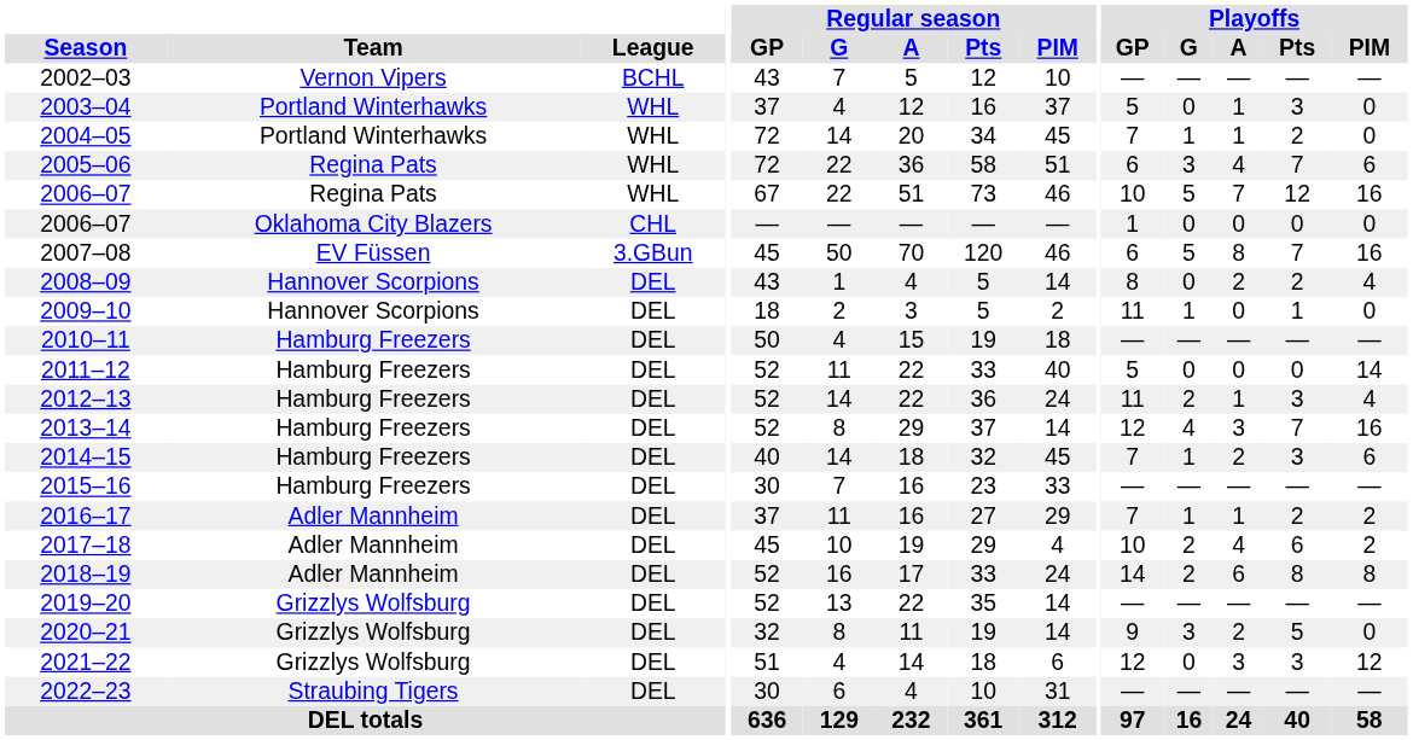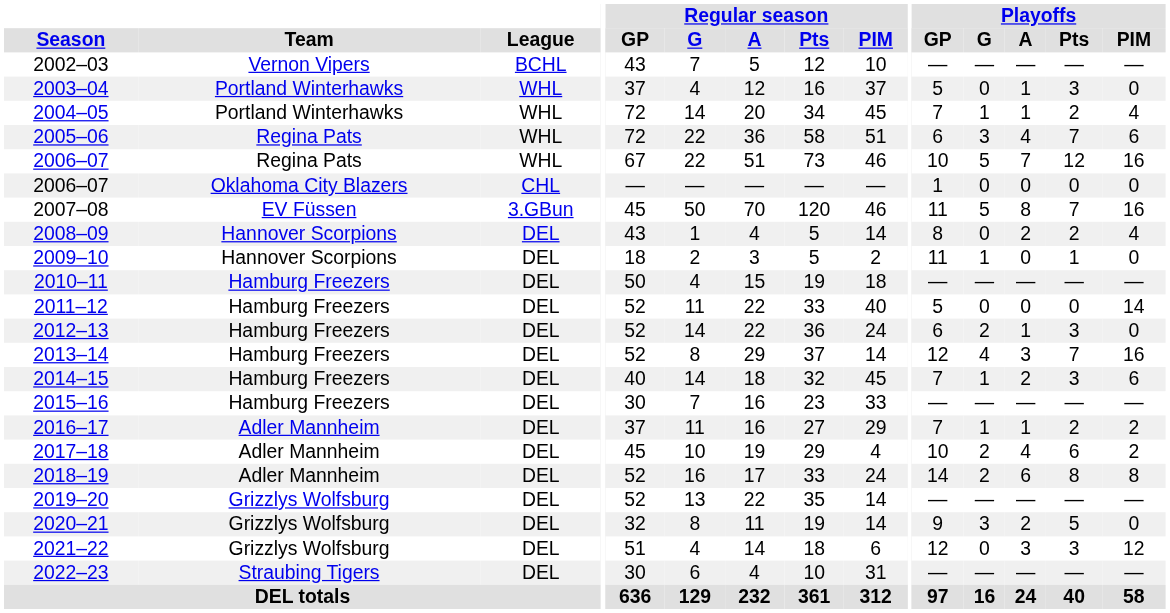 <table border="0" cellpadding="1" cellspacing="0" style="text-align:center; width:60em">
 <tr bgcolor="#e0e0e0">
 <th colspan="3" bgcolor="#ffffff"></th>
 <th rowspan="99" bgcolor="#ffffff"></th>
 <th colspan="5"><a href='#'>Regular season</a></th>
 <th rowspan="99" bgcolor="#ffffff"></th>
 <th colspan="5"><a href='#'>Playoffs</a></th>
 </tr>
 <tr bgcolor="#e0e0e0">
 <th><a href='#'>Season</a></th>
 <th>Team</th>
 <th>League</th>
 <th>GP</th>
 <th><a href='#'>G</a></th>
 <th><a href='#'>A</a></th>
 <th><a href='#'>Pts</a></th>
 <th><a href='#'>PIM</a></th>
 <th>GP</th>
 <th>G</th>
 <th>A</th>
 <th>Pts</th>
 <th>PIM</th>
 </tr>
 <tr ALIGN="center">
 <td>2002–03</td>
 <td><a href='#'>Vernon Vipers</a></td>
 <td><a href='#'>BCHL</a></td>
 <td>43</td>
 <td>7</td>
 <td>5</td>
 <td>12</td>
 <td>10</td>
 <td>—</td>
 <td>—</td>
 <td>—</td>
 <td>—</td>
 <td>—</td>
 </tr>
 <tr ALIGN="center" bgcolor="#f0f0f0">
 <td><a href='#'>2003–04</a></td>
 <td><a href='#'>Portland Winterhawks</a></td>
 <td><a href='#'>WHL</a></td>
 <td>37</td>
 <td>4</td>
 <td>12</td>
 <td>16</td>
 <td>37</td>
 <td>5</td>
 <td>0</td>
 <td>1</td>
 <td>3</td>
 <td>0</td>
 </tr>
 <tr ALIGN="center">
 <td><a href='#'>2004–05</a></td>
 <td>Portland Winterhawks</td>
 <td>WHL</td>
 <td>72</td>
 <td>14</td>
 <td>20</td>
 <td>34</td>
 <td>45</td>
 <td>7</td>
 <td>1</td>
 <td>1</td>
 <td>2</td>
-<td>0</td>
+<td>4</td>
 </tr>
 <tr ALIGN="center" bgcolor="#f0f0f0">
 <td><a href='#'>2005–06</a></td>
 <td><a href='#'>Regina Pats</a></td>
 <td>WHL</td>
 <td>72</td>
 <td>22</td>
 <td>36</td>
 <td>58</td>
 <td>51</td>
 <td>6</td>
 <td>3</td>
 <td>4</td>
 <td>7</td>
 <td>6</td>
 </tr>
 <tr ALIGN="center">
 <td><a href='#'>2006–07</a></td>
 <td>Regina Pats</td>
 <td>WHL</td>
 <td>67</td>
 <td>22</td>
 <td>51</td>
 <td>73</td>
 <td>46</td>
 <td>10</td>
 <td>5</td>
 <td>7</td>
 <td>12</td>
 <td>16</td>
 </tr>
 <tr ALIGN="center" bgcolor="#f0f0f0">
 <td>2006–07</td>
 <td><a href='#'>Oklahoma City Blazers</a></td>
 <td><a href='#'>CHL</a></td>
 <td>—</td>
 <td>—</td>
 <td>—</td>
 <td>—</td>
 <td>—</td>
 <td>1</td>
 <td>0</td>
 <td>0</td>
 <td>0</td>
 <td>0</td>
 </tr>
 <tr ALIGN="center">
 <td>2007–08</td>
 <td><a href='#'>EV Füssen</a></td>
 <td><a href='#'>3.GBun</a></td>
 <td>45</td>
 <td>50</td>
 <td>70</td>
 <td>120</td>
 <td>46</td>
-<td>6</td>
+<td>11</td>
 <td>5</td>
 <td>8</td>
 <td>7</td>
 <td>16</td>
 </tr>
 <tr ALIGN="center" bgcolor="#f0f0f0">
 <td><a href='#'>2008–09</a></td>
 <td><a href='#'>Hannover Scorpions</a></td>
 <td><a href='#'>DEL</a></td>
 <td>43</td>
 <td>1</td>
 <td>4</td>
 <td>5</td>
 <td>14</td>
 <td>8</td>
 <td>0</td>
 <td>2</td>
 <td>2</td>
 <td>4</td>
 </tr>
 <tr ALIGN="center">
 <td><a href='#'>2009–10</a></td>
 <td>Hannover Scorpions</td>
 <td>DEL</td>
 <td>18</td>
 <td>2</td>
 <td>3</td>
 <td>5</td>
 <td>2</td>
 <td>11</td>
 <td>1</td>
 <td>0</td>
 <td>1</td>
 <td>0</td>
 </tr>
 <tr ALIGN="center" bgcolor="#f0f0f0">
 <td><a href='#'>2010–11</a></td>
 <td><a href='#'>Hamburg Freezers</a></td>
 <td>DEL</td>
 <td>50</td>
 <td>4</td>
 <td>15</td>
 <td>19</td>
 <td>18</td>
 <td>—</td>
 <td>—</td>
 <td>—</td>
 <td>—</td>
 <td>—</td>
 </tr>
 <tr ALIGN="center">
 <td><a href='#'>2011–12</a></td>
 <td>Hamburg Freezers</td>
 <td>DEL</td>
 <td>52</td>
 <td>11</td>
 <td>22</td>
 <td>33</td>
 <td>40</td>
 <td>5</td>
 <td>0</td>
 <td>0</td>
 <td>0</td>
 <td>14</td>
 </tr>
 <tr ALIGN="center" bgcolor="#f0f0f0">
 <td><a href='#'>2012–13</a></td>
 <td>Hamburg Freezers</td>
 <td>DEL</td>
 <td>52</td>
 <td>14</td>
 <td>22</td>
 <td>36</td>
 <td>24</td>
-<td>11</td>
+<td>6</td>
 <td>2</td>
 <td>1</td>
 <td>3</td>
-<td>4</td>
+<td>0</td>
 </tr>
 <tr ALIGN="center">
 <td><a href='#'>2013–14</a></td>
 <td>Hamburg Freezers</td>
 <td>DEL</td>
 <td>52</td>
 <td>8</td>
 <td>29</td>
 <td>37</td>
 <td>14</td>
 <td>12</td>
 <td>4</td>
 <td>3</td>
 <td>7</td>
 <td>16</td>
 </tr>
 <tr ALIGN="center" bgcolor="#f0f0f0">
 <td><a href='#'>2014–15</a></td>
 <td>Hamburg Freezers</td>
 <td>DEL</td>
 <td>40</td>
 <td>14</td>
 <td>18</td>
 <td>32</td>
 <td>45</td>
 <td>7</td>
 <td>1</td>
 <td>2</td>
 <td>3</td>
 <td>6</td>
 </tr>
 <tr ALIGN="center">
 <td><a href='#'>2015–16</a></td>
 <td>Hamburg Freezers</td>
 <td>DEL</td>
 <td>30</td>
 <td>7</td>
 <td>16</td>
 <td>23</td>
 <td>33</td>
 <td>—</td>
 <td>—</td>
 <td>—</td>
 <td>—</td>
 <td>—</td>
 </tr>
 <tr ALIGN="center" bgcolor="#f0f0f0">
 <td><a href='#'>2016–17</a></td>
 <td><a href='#'>Adler Mannheim</a></td>
 <td>DEL</td>
 <td>37</td>
 <td>11</td>
 <td>16</td>
 <td>27</td>
 <td>29</td>
 <td>7</td>
 <td>1</td>
 <td>1</td>
 <td>2</td>
 <td>2</td>
 </tr>
 <tr ALIGN="center">
 <td><a href='#'>2017–18</a></td>
 <td>Adler Mannheim</td>
 <td>DEL</td>
 <td>45</td>
 <td>10</td>
 <td>19</td>
 <td>29</td>
 <td>4</td>
 <td>10</td>
 <td>2</td>
 <td>4</td>
 <td>6</td>
 <td>2</td>
 </tr>
 <tr ALIGN="center" bgcolor="#f0f0f0">
 <td><a href='#'>2018–19</a></td>
 <td>Adler Mannheim</td>
 <td>DEL</td>
 <td>52</td>
 <td>16</td>
 <td>17</td>
 <td>33</td>
 <td>24</td>
 <td>14</td>
 <td>2</td>
 <td>6</td>
 <td>8</td>
 <td>8</td>
 </tr>
 <tr ALIGN="center">
 <td><a href='#'>2019–20</a></td>
 <td><a href='#'>Grizzlys Wolfsburg</a></td>
 <td>DEL</td>
 <td>52</td>
 <td>13</td>
 <td>22</td>
 <td>35</td>
 <td>14</td>
 <td>—</td>
 <td>—</td>
 <td>—</td>
 <td>—</td>
 <td>—</td>
 </tr>
 <tr ALIGN="center" bgcolor="#f0f0f0">
 <td><a href='#'>2020–21</a></td>
 <td>Grizzlys Wolfsburg</td>
 <td>DEL</td>
 <td>32</td>
 <td>8</td>
 <td>11</td>
 <td>19</td>
 <td>14</td>
 <td>9</td>
 <td>3</td>
 <td>2</td>
 <td>5</td>
 <td>0</td>
 </tr>
 <tr ALIGN="center">
 <td><a href='#'>2021–22</a></td>
 <td>Grizzlys Wolfsburg</td>
 <td>DEL</td>
 <td>51</td>
 <td>4</td>
 <td>14</td>
 <td>18</td>
 <td>6</td>
 <td>12</td>
 <td>0</td>
 <td>3</td>
 <td>3</td>
 <td>12</td>
 </tr>
 <tr ALIGN="center" bgcolor="#f0f0f0">
 <td><a href='#'>2022–23</a></td>
 <td><a href='#'>Straubing Tigers</a></td>
 <td>DEL</td>
 <td>30</td>
 <td>6</td>
 <td>4</td>
 <td>10</td>
 <td>31</td>
 <td>—</td>
 <td>—</td>
 <td>—</td>
 <td>—</td>
 <td>—</td>
 </tr>
 <tr bgcolor="#e0e0e0">
 <th colspan="3">DEL totals</th>
 <th>636</th>
 <th>129</th>
 <th>232</th>
 <th>361</th>
 <th>312</th>
 <th>97</th>
 <th>16</th>
 <th>24</th>
 <th>40</th>
 <th>58</th>
 </tr>
 </table>
